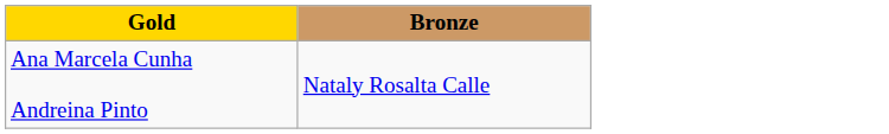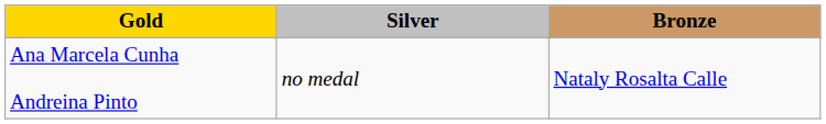 <table class="wikitable" style="text-align:left">
 <tr align="center">
 <td width=200 bgcolor=gold><strong>Gold</strong></td>
+<td width=200 bgcolor=silver><strong>Silver</strong></td>
 <td width=200 bgcolor=CC9966><strong>Bronze</strong></td>
 </tr>
 <tr>
 <td><a href='#'>Ana Marcela Cunha</a><br><em></em><br><a href='#'>Andreina Pinto</a><br><em></em></td>
+<td><em>no medal</em></td>
 <td><a href='#'>Nataly Rosalta Calle</a><br><em></em></td>
 </tr>
 </table>
